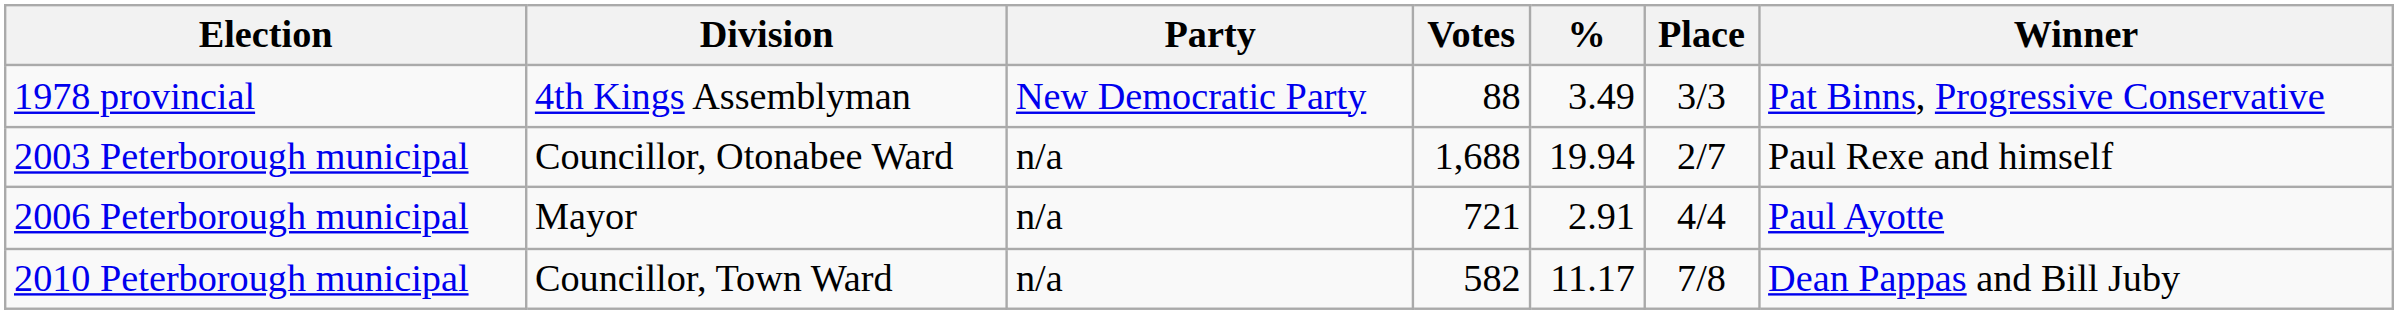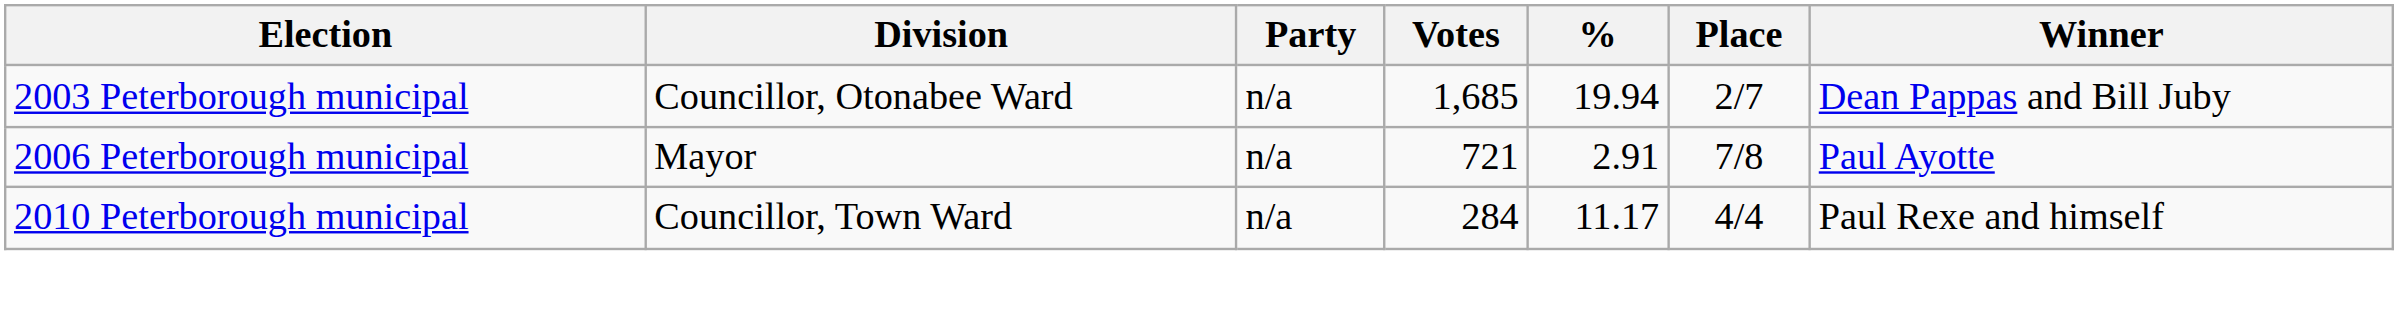 <table class="wikitable" width="1000">
 <tr>
 <th align="left">Election</th>
 <th align="left">Division</th>
 <th align="left">Party</th>
 <th align="right">Votes</th>
 <th align="right">%</th>
 <th align="center">Place</th>
 <th align="center">Winner</th>
 </tr>
 <tr>
-<td align="left"><a href='#'>1978 provincial</a></td>
-<td align="left"><a href='#'>4th Kings</a> Assemblyman</td>
-<td align="left"><a href='#'>New Democratic Party</a></td>
-<td align="right">88</td>
-<td align="right">3.49</td>
-<td align="center">3/3</td>
-<td align="left"><a href='#'>Pat Binns</a>, <a href='#'>Progressive Conservative</a></td>
-</tr>
-<tr>
 <td align="left"><a href='#'>2003 Peterborough municipal</a></td>
 <td align="left">Councillor, Otonabee Ward</td>
 <td align="left">n/a</td>
-<td align="right">1,688</td>
+<td align="right">1,685</td>
 <td align="right">19.94</td>
 <td align="center">2/7</td>
-<td align="left">Paul Rexe and himself</td>
+<td align="left"><a href='#'>Dean Pappas</a> and Bill Juby</td>
 </tr>
 <tr>
 <td align="left"><a href='#'>2006 Peterborough municipal</a></td>
 <td align="left">Mayor</td>
 <td align="left">n/a</td>
 <td align="right">721</td>
 <td align="right">2.91</td>
-<td align="center">4/4</td>
+<td align="center">7/8</td>
 <td align="left"><a href='#'>Paul Ayotte</a></td>
 </tr>
 <tr>
 <td align="left"><a href='#'>2010 Peterborough municipal</a></td>
 <td align="left">Councillor, Town Ward</td>
 <td align="left">n/a</td>
-<td align="right">582</td>
+<td align="right">284</td>
 <td align="right">11.17</td>
-<td align="center">7/8</td>
-<td align="left"><a href='#'>Dean Pappas</a> and Bill Juby</td>
+<td align="center">4/4</td>
+<td align="left">Paul Rexe and himself</td>
 </tr>
 </table>
